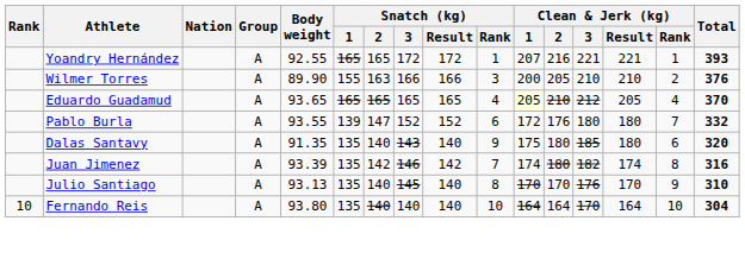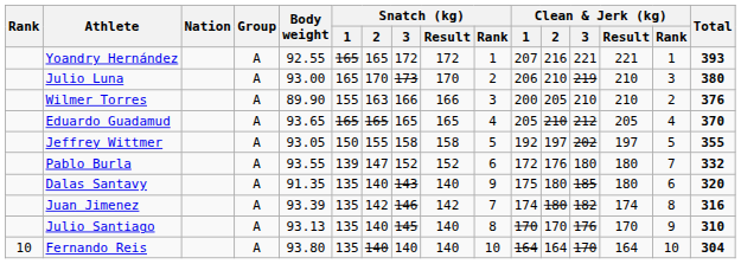 <table class="wikitable sortable" style="text-align:center;">
 <tr>
 <th rowspan=2>Rank</th>
 <th rowspan=2>Athlete</th>
 <th rowspan=2>Nation</th>
 <th rowspan=2>Group</th>
 <th rowspan=2>Body<br>weight</th>
 <th colspan=5>Snatch (kg)</th>
 <th colspan=5>Clean & Jerk (kg)</th>
 <th rowspan=2>Total</th>
 </tr>
 <tr>
 <th>1</th>
 <th>2</th>
 <th>3</th>
 <th>Result</th>
 <th>Rank</th>
 <th>1</th>
 <th>2</th>
 <th>3</th>
 <th>Result</th>
 <th>Rank</th>
 </tr>
 <tr>
 <td></td>
 <td align=left><a href='#'>Yoandry Hernández</a></td>
 <td align=left></td>
 <td>A</td>
 <td>92.55</td>
 <td><s>165</s></td>
 <td>165</td>
 <td>172</td>
 <td>172</td>
 <td>1</td>
 <td>207</td>
 <td>216</td>
 <td>221</td>
 <td>221</td>
 <td>1</td>
 <td><strong>393</strong></td>
 </tr>
 <tr>
 <td></td>
+<td align=left><a href='#'>Julio Luna</a></td>
+<td align=left></td>
+<td>A</td>
+<td>93.00</td>
+<td>165</td>
+<td>170</td>
+<td><s>173</s></td>
+<td>170</td>
+<td>2</td>
+<td>206</td>
+<td>210</td>
+<td><s>219</s></td>
+<td>210</td>
+<td>3</td>
+<td><strong>380</strong></td>
+</tr>
+<tr>
+<td></td>
 <td align=left><a href='#'>Wilmer Torres</a></td>
 <td align=left></td>
 <td>A</td>
 <td>89.90</td>
 <td>155</td>
 <td>163</td>
 <td>166</td>
 <td>166</td>
 <td>3</td>
 <td>200</td>
 <td>205</td>
 <td>210</td>
 <td>210</td>
 <td>2</td>
 <td><strong>376</strong></td>
 </tr>
 <tr>
 <td></td>
 <td align=left><a href='#'>Eduardo Guadamud</a></td>
 <td align=left></td>
 <td>A</td>
 <td>93.65</td>
 <td><s>165</s></td>
 <td><s>165</s></td>
 <td>165</td>
 <td>165</td>
 <td>4</td>
-<td style="background: lightyellow;">205</td>
+<td>205</td>
 <td><s>210</s></td>
 <td><s>212</s></td>
 <td>205</td>
 <td>4</td>
 <td><strong>370</strong></td>
+</tr>
+<tr>
+<td></td>
+<td align=left><a href='#'>Jeffrey Wittmer</a></td>
+<td align=left></td>
+<td>A</td>
+<td>93.05</td>
+<td>150</td>
+<td>155</td>
+<td>158</td>
+<td>158</td>
+<td>5</td>
+<td>192</td>
+<td>197</td>
+<td><s>202</s></td>
+<td>197</td>
+<td>5</td>
+<td><strong>355</strong></td>
 </tr>
 <tr>
 <td></td>
 <td align=left><a href='#'>Pablo Burla</a></td>
 <td align=left></td>
 <td>A</td>
 <td>93.55</td>
 <td>139</td>
 <td>147</td>
 <td>152</td>
 <td>152</td>
 <td>6</td>
 <td>172</td>
 <td>176</td>
 <td>180</td>
 <td>180</td>
 <td>7</td>
 <td><strong>332</strong></td>
 </tr>
 <tr>
 <td></td>
 <td align=left><a href='#'>Dalas Santavy</a></td>
 <td align=left></td>
 <td>A</td>
 <td>91.35</td>
 <td>135</td>
 <td>140</td>
 <td><s>143</s></td>
 <td>140</td>
 <td>9</td>
 <td>175</td>
 <td>180</td>
 <td><s>185</s></td>
 <td>180</td>
 <td>6</td>
 <td><strong>320</strong></td>
 </tr>
 <tr>
 <td></td>
 <td align=left><a href='#'>Juan Jimenez</a></td>
 <td align=left></td>
 <td>A</td>
 <td>93.39</td>
 <td>135</td>
 <td>142</td>
 <td><s>146</s></td>
 <td>142</td>
 <td>7</td>
 <td>174</td>
 <td><s>180</s></td>
 <td><s>182</s></td>
 <td>174</td>
 <td>8</td>
 <td><strong>316</strong></td>
 </tr>
 <tr>
 <td></td>
 <td align=left><a href='#'>Julio Santiago</a></td>
 <td align=left></td>
 <td>A</td>
 <td>93.13</td>
 <td>135</td>
 <td>140</td>
 <td><s>145</s></td>
 <td>140</td>
 <td>8</td>
 <td><s>170</s></td>
 <td>170</td>
 <td><s>176</s></td>
 <td>170</td>
 <td>9</td>
 <td><strong>310</strong></td>
 </tr>
 <tr>
 <td>10</td>
 <td align=left><a href='#'>Fernando Reis</a></td>
 <td align=left></td>
 <td>A</td>
 <td>93.80</td>
 <td>135</td>
 <td><s>140</s></td>
 <td>140</td>
 <td>140</td>
 <td>10</td>
 <td><s>164</s></td>
 <td>164</td>
 <td><s>170</s></td>
 <td>164</td>
 <td>10</td>
 <td><strong>304</strong></td>
 </tr>
 </table>
